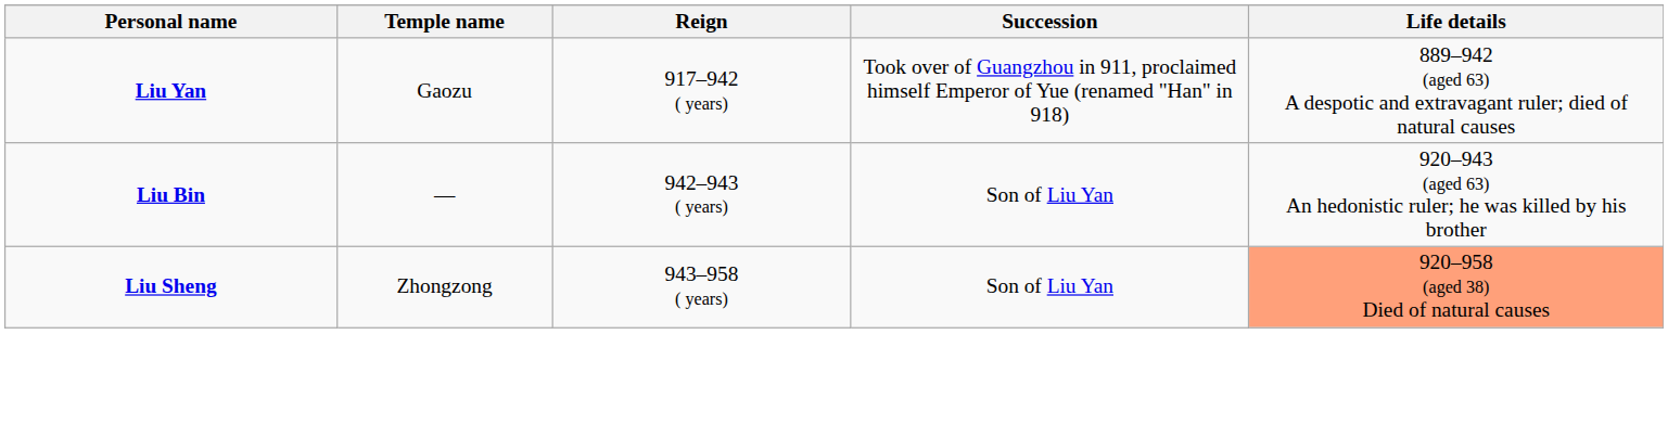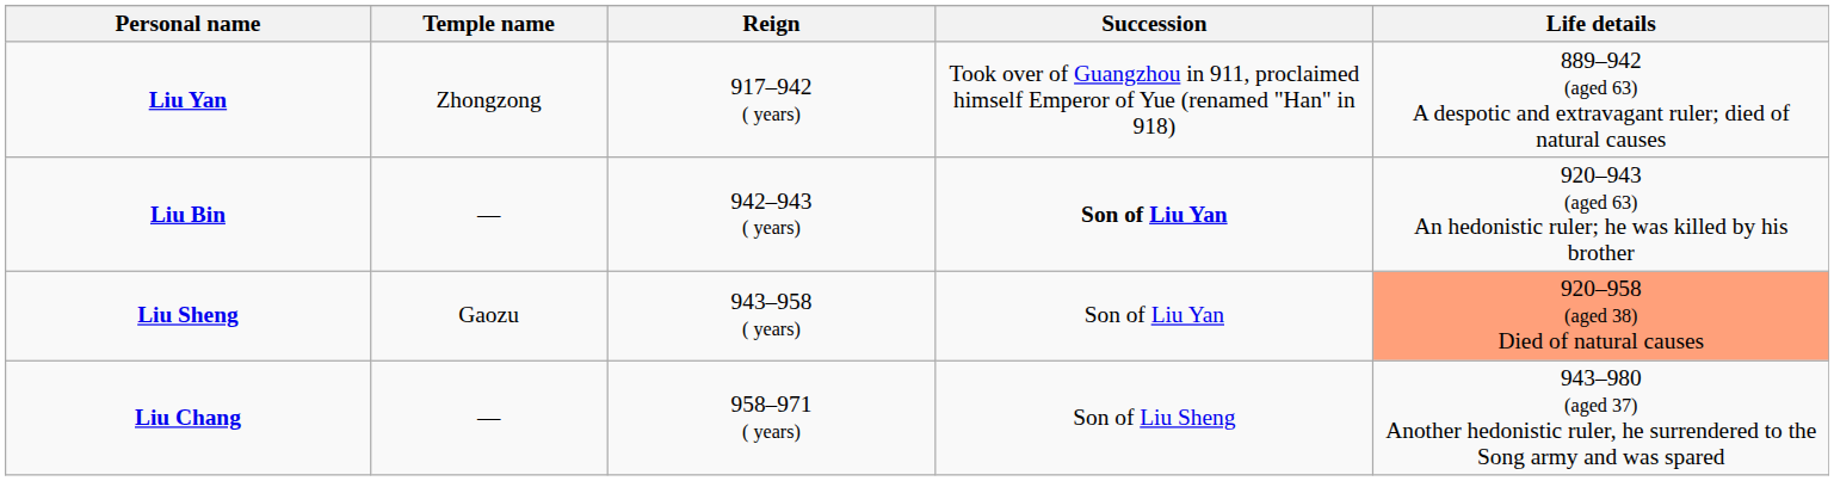 <table class="wikitable plainrowheaders" style="text-align:center; width:100%;">
 <tr>
 </tr>
 <tr>
 <th scope="col" width="20%">Personal name</th>
 <th scope="col" width="13%">Temple name</th>
 <th scope="col" width="18%">Reign</th>
 <th scope="col" width="24%">Succession</th>
 <th scope="col" width="25%">Life details</th>
 </tr>
 <tr>
 <td><strong><a href='#'>Liu Yan</a></strong><br></td>
-<td>Gaozu<br></td>
+<td>Zhongzong<br></td>
 <td>917–942<br><small>( years)</small></td>
 <td>Took over of <a href='#'>Guangzhou</a> in 911, proclaimed himself Emperor of Yue (renamed "Han" in 918)</td>
 <td>889–942<br><small>(aged 63)</small><br>A despotic and extravagant ruler; died of natural causes</td>
 </tr>
 <tr>
 <td><strong><a href='#'>Liu Bin</a></strong><br></td>
 <td>—</td>
 <td>942–943<br><small>( years)</small></td>
-<td>Son of <a href='#'>Liu Yan</a></td>
+<td><strong>Son of <a href='#'>Liu Yan</a></strong></td>
 <td>920–943<br><small>(aged 63)</small><br>An hedonistic ruler; he was killed by his brother</td>
 </tr>
 <tr>
 <td><strong><a href='#'>Liu Sheng</a></strong><br></td>
-<td>Zhongzong<br></td>
+<td>Gaozu<br></td>
 <td>943–958<br><small>( years)</small></td>
 <td>Son of <a href='#'>Liu Yan</a></td>
 <td style="background: lightsalmon;">920–958<br><small>(aged 38)</small><br>Died of natural causes</td>
 </tr>
+<tr>
+<td><strong><a href='#'>Liu Chang</a></strong><br></td>
+<td>—</td>
+<td>958–971<br><small>( years)</small></td>
+<td>Son of <a href='#'>Liu Sheng</a></td>
+<td>943–980<br><small>(aged 37)</small><br>Another hedonistic ruler, he surrendered to the Song army and was spared</td>
+</tr>
 </table>
